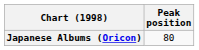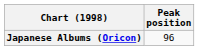 <table class="wikitable plainrowheaders" style="text-align:center">
 <tr>
 <th scope="col">Chart (1998)</th>
 <th scope="col">Peak<br> position</th>
 </tr>
 <tr>
 <th scope="row">Japanese Albums (<a href='#'>Oricon</a>)</th>
-<td>80</td>
+<td>96</td>
 </tr>
 </table>
